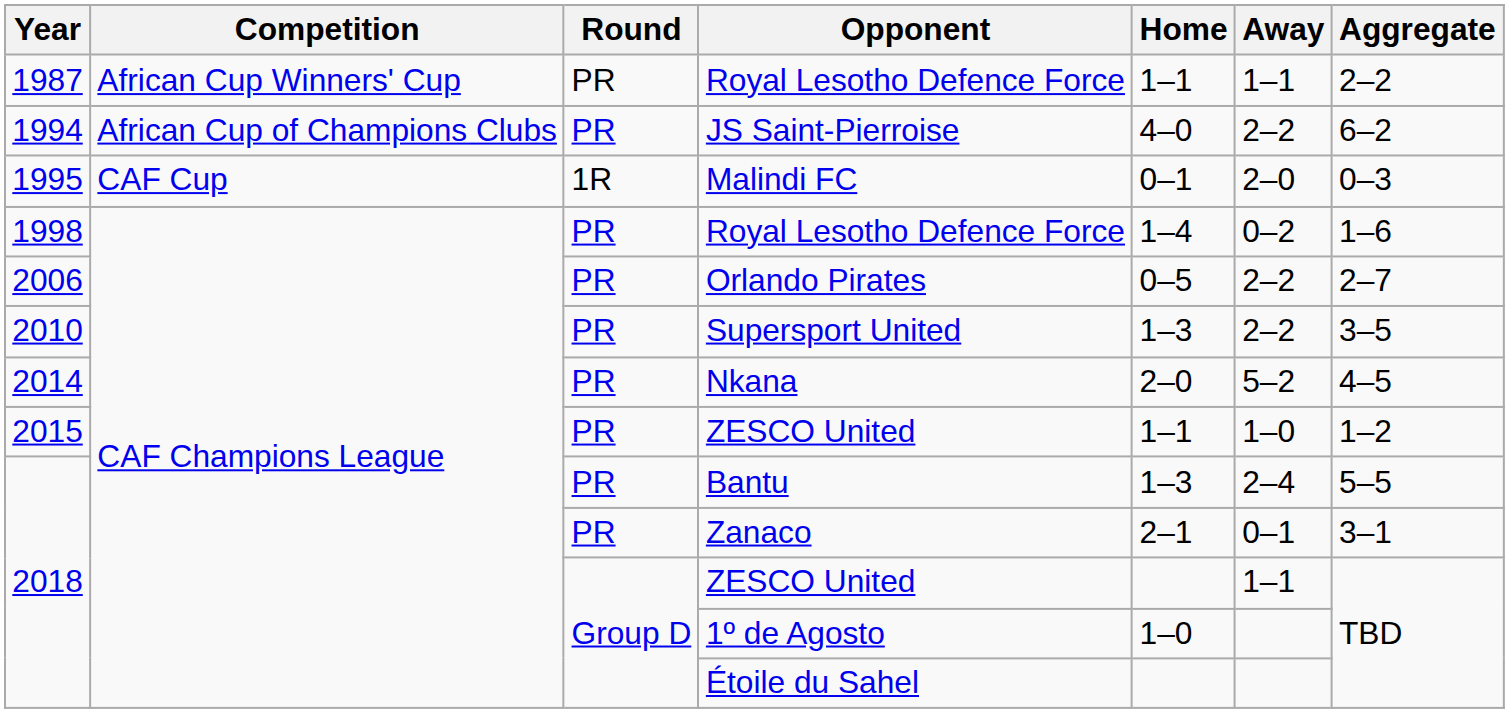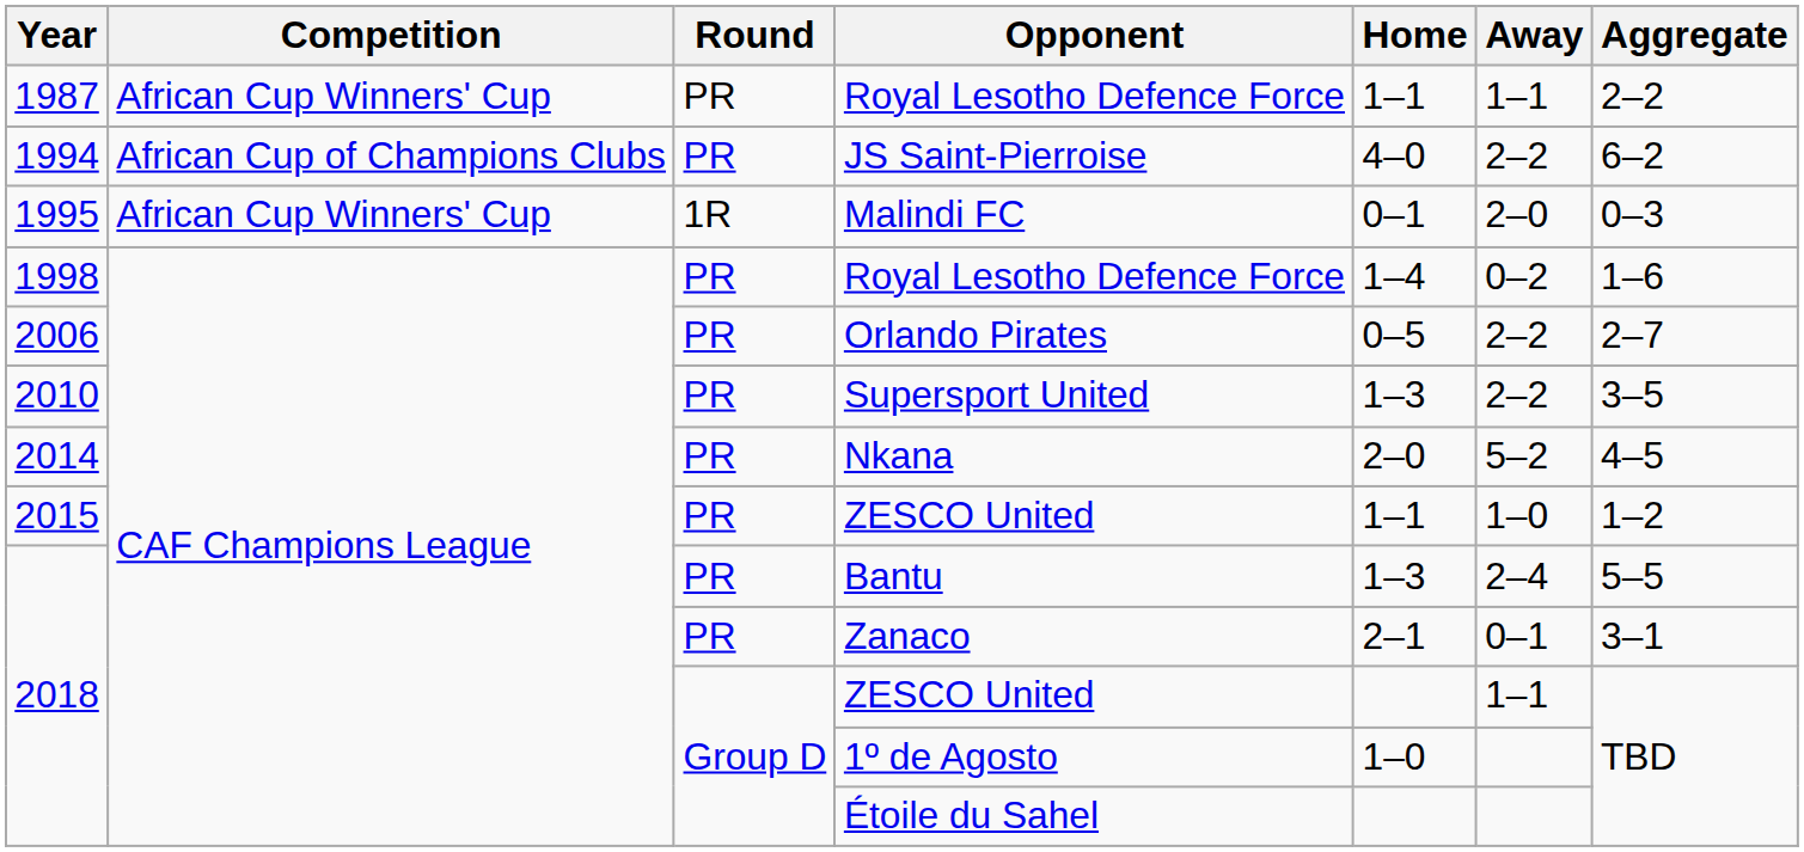 <table class="wikitable">
 <tr>
 <th>Year</th>
 <th>Competition</th>
 <th>Round</th>
 <th>Opponent</th>
 <th>Home</th>
 <th>Away</th>
 <th>Aggregate</th>
 </tr>
 <tr>
 <td><a href='#'>1987</a></td>
 <td><a href='#'>African Cup Winners' Cup</a></td>
 <td>PR</td>
 <td> <a href='#'>Royal Lesotho Defence Force</a></td>
 <td>1–1</td>
 <td>1–1</td>
 <td>2–2</td>
 </tr>
 <tr>
 <td><a href='#'>1994</a></td>
 <td><a href='#'>African Cup of Champions Clubs</a></td>
 <td><a href='#'>PR</a></td>
 <td><a href='#'>JS Saint-Pierroise</a></td>
 <td>4–0</td>
 <td>2–2</td>
 <td>6–2</td>
 </tr>
 <tr>
 <td><a href='#'>1995</a></td>
-<td><a href='#'>CAF Cup</a></td>
+<td><a href='#'>African Cup Winners' Cup</a></td>
 <td>1R</td>
 <td><a href='#'>Malindi FC</a></td>
 <td>0–1</td>
 <td>2–0</td>
 <td>0–3</td>
 </tr>
 <tr>
 <td><a href='#'>1998</a></td>
 <td rowspan=10><a href='#'>CAF Champions League</a></td>
 <td><a href='#'>PR</a></td>
 <td> <a href='#'>Royal Lesotho Defence Force</a></td>
 <td>1–4</td>
 <td>0–2</td>
 <td>1–6</td>
 </tr>
 <tr>
 <td><a href='#'>2006</a></td>
 <td><a href='#'>PR</a></td>
 <td><a href='#'>Orlando Pirates</a></td>
 <td>0–5</td>
 <td>2–2</td>
 <td>2–7</td>
 </tr>
 <tr>
 <td><a href='#'>2010</a></td>
 <td><a href='#'>PR</a></td>
 <td><a href='#'>Supersport United</a></td>
 <td>1–3</td>
 <td>2–2</td>
 <td>3–5</td>
 </tr>
 <tr>
 <td><a href='#'>2014</a></td>
 <td><a href='#'>PR</a></td>
 <td><a href='#'>Nkana</a></td>
 <td>2–0</td>
 <td>5–2</td>
 <td>4–5</td>
 </tr>
 <tr>
 <td><a href='#'>2015</a></td>
 <td><a href='#'>PR</a></td>
 <td><a href='#'>ZESCO United</a></td>
 <td>1–1</td>
 <td>1–0</td>
 <td>1–2</td>
 </tr>
 <tr>
 <td rowspan=5><a href='#'>2018</a></td>
 <td><a href='#'>PR</a></td>
 <td><a href='#'>Bantu</a></td>
 <td>1–3</td>
 <td>2–4</td>
 <td>5–5</td>
 </tr>
 <tr>
 <td><a href='#'>PR</a></td>
 <td><a href='#'>Zanaco</a></td>
 <td>2–1</td>
 <td>0–1</td>
 <td>3–1</td>
 </tr>
 <tr>
 <td Rowspan=3><a href='#'>Group D</a></td>
 <td><a href='#'>ZESCO United</a></td>
 <td></td>
 <td>1–1</td>
 <td Rowspan=3>TBD</td>
 </tr>
 <tr>
 <td><a href='#'>1º de Agosto</a></td>
 <td>1–0</td>
 <td></td>
 </tr>
 <tr>
 <td><a href='#'>Étoile du Sahel</a></td>
 <td></td>
 <td></td>
 </tr>
 </table>
